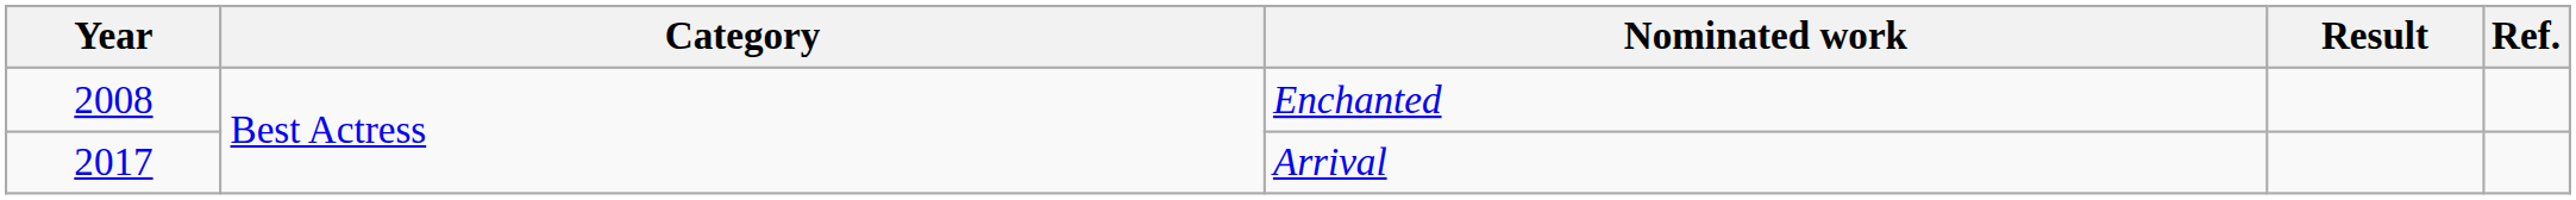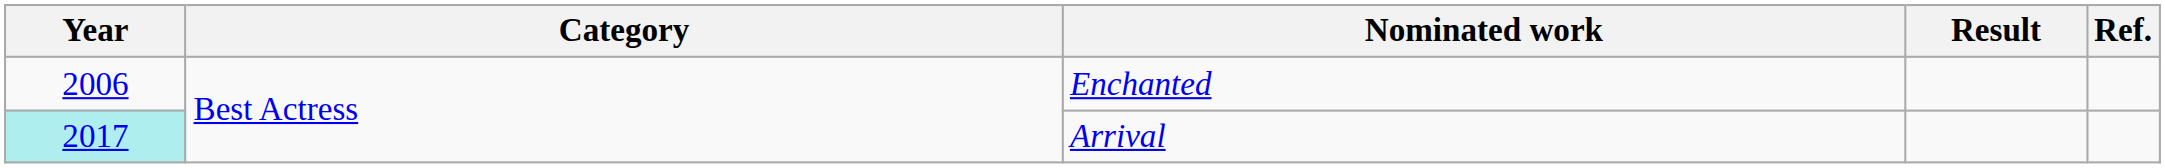 <table class=wikitable>
 <tr>
 <th scope="col" style="width:5em;">Year</th>
 <th scope="col" style="width:26em;">Category</th>
 <th scope="col" style="width:25em;">Nominated work</th>
 <th scope="col" style="width:5em;">Result</th>
 <th>Ref.</th>
 </tr>
 <tr>
-<td style="text-align:center;"><a href='#'>2008</a></td>
+<td style="text-align:center;"><a href='#'>2006</a></td>
 <td rowspan="2"><a href='#'>Best Actress</a></td>
 <td><em><a href='#'>Enchanted</a></em></td>
 <td></td>
 <td style="text-align:center;"></td>
 </tr>
 <tr>
-<td style="text-align:center;"><a href='#'>2017</a></td>
+<td style="background: paleturquoise; text-align:center;"><a href='#'>2017</a></td>
 <td><em><a href='#'>Arrival</a></em></td>
 <td></td>
 <td style="text-align:center;"></td>
 </tr>
 </table>
